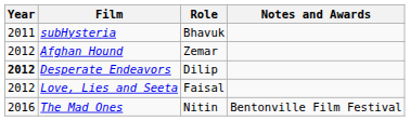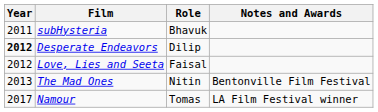 <table class="wikitable sortable">
 <tr>
 <th>Year</th>
 <th>Film</th>
 <th>Role</th>
 <th class="unsortable">Notes and Awards</th>
 </tr>
 <tr>
 <td>2011</td>
 <td><em><a href='#'>subHysteria</a></em></td>
 <td>Bhavuk</td>
-<td></td>
-</tr>
-<tr>
-<td>2012</td>
-<td><em><a href='#'>Afghan Hound</a></em></td>
-<td>Zemar</td>
 <td></td>
 </tr>
 <tr>
 <td><strong>2012</strong></td>
 <td><em><a href='#'>Desperate Endeavors</a></em></td>
 <td>Dilip</td>
 <td></td>
 </tr>
 <tr>
 <td>2012</td>
 <td><em><a href='#'>Love, Lies and Seeta</a></em></td>
 <td>Faisal</td>
 <td></td>
 </tr>
 <tr>
-<td>2016</td>
+<td>2013</td>
 <td><em><a href='#'>The Mad Ones</a></em></td>
 <td>Nitin</td>
 <td>Bentonville Film Festival</td>
 </tr>
+<tr>
+<td>2017</td>
+<td><em><a href='#'>Namour</a></em></td>
+<td>Tomas</td>
+<td>LA Film Festival winner</td>
+</tr>
 </table>
